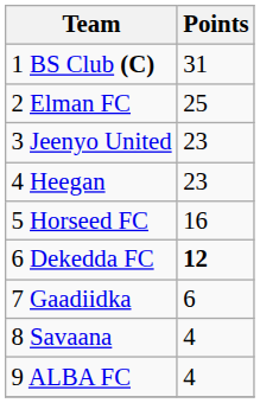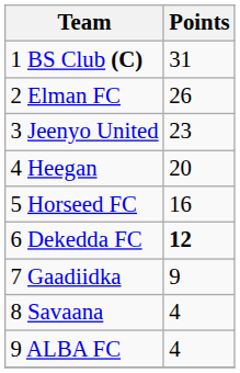 <table class="wikitable">
 <tr>
 <th>Team</th>
 <th>Points</th>
 </tr>
 <tr>
 <td>1 <a href='#'>BS Club</a> <strong>(C)</strong></td>
 <td>31</td>
 </tr>
 <tr>
 <td>2 <a href='#'>Elman FC</a></td>
-<td>25</td>
+<td>26</td>
 </tr>
 <tr>
 <td>3 <a href='#'>Jeenyo United</a></td>
 <td>23</td>
 </tr>
 <tr>
 <td>4 <a href='#'>Heegan</a></td>
-<td>23</td>
+<td>20</td>
 </tr>
 <tr>
 <td>5 <a href='#'>Horseed FC</a></td>
 <td>16</td>
 </tr>
 <tr>
 <td>6 <a href='#'>Dekedda FC</a></td>
 <td><strong>12</strong></td>
 </tr>
 <tr>
 <td>7 <a href='#'>Gaadiidka</a></td>
-<td>6</td>
+<td>9</td>
 </tr>
 <tr>
 <td>8 <a href='#'>Savaana</a></td>
 <td>4</td>
 </tr>
 <tr>
 <td>9 <a href='#'>ALBA FC</a></td>
 <td>4</td>
 </tr>
 <tr>
 </tr>
 </table>
